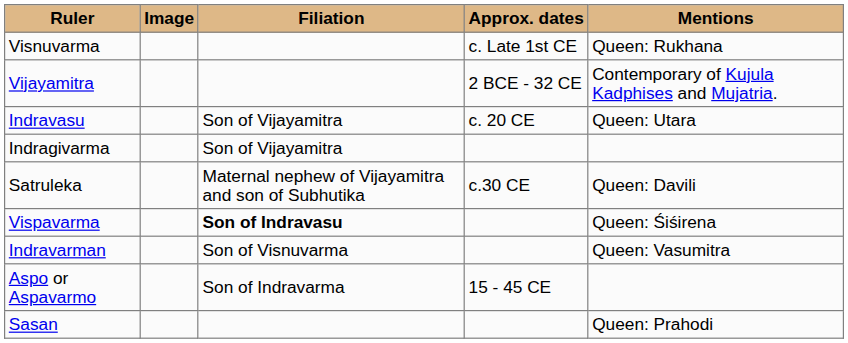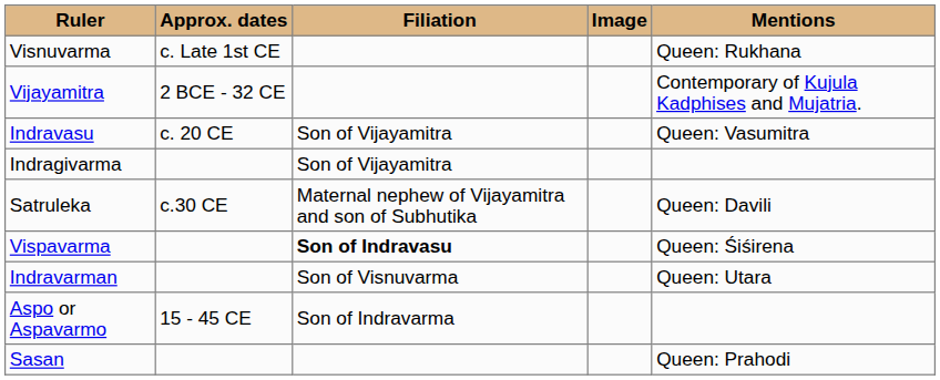 <table class="nowraplinks" cellspacing="0" cellpadding="3" width="700px" rules="all" style="background:#fbfbfb; border-style: solid; border-width: 1px; font-size:90%; empty-cells:show; border-collapse:collapse">
 <tr bgcolor="#DEB887">
 <th>Ruler</th>
+<th>Approx. dates</th>
+<th>Filiation</th>
 <th>Image</th>
-<th>Filiation</th>
-<th>Approx. dates</th>
 <th>Mentions</th>
 </tr>
 <tr>
 <td>Visnuvarma</td>
+<td>c. Late 1st CE</td>
 <td></td>
 <td></td>
-<td>c. Late 1st CE</td>
 <td>Queen: Rukhana</td>
 </tr>
 <tr>
 <td><a href='#'>Vijayamitra</a></td>
+<td>2 BCE - 32 CE</td>
 <td></td>
 <td></td>
-<td>2 BCE - 32 CE</td>
 <td>Contemporary of <a href='#'>Kujula Kadphises</a> and <a href='#'>Mujatria</a>.</td>
 </tr>
 <tr>
 <td><a href='#'>Indravasu</a></td>
+<td>c. 20 CE</td>
+<td>Son of Vijayamitra</td>
 <td></td>
-<td>Son of Vijayamitra</td>
-<td>c. 20 CE</td>
-<td>Queen: Utara</td>
+<td>Queen: Vasumitra</td>
 </tr>
 <tr>
 <td>Indragivarma</td>
 <td></td>
 <td>Son of Vijayamitra</td>
 <td></td>
 <td></td>
 </tr>
 <tr>
 <td>Satruleka</td>
+<td>c.30 CE</td>
+<td>Maternal nephew of Vijayamitra and son of Subhutika</td>
 <td></td>
-<td>Maternal nephew of Vijayamitra and son of Subhutika</td>
-<td>c.30 CE</td>
 <td>Queen: Davili</td>
 </tr>
 <tr>
 <td><a href='#'>Vispavarma</a></td>
 <td></td>
 <td><strong>Son of Indravasu</strong></td>
 <td></td>
 <td>Queen: Śiśirena</td>
 </tr>
 <tr>
 <td><a href='#'>Indravarman</a></td>
 <td></td>
 <td>Son of Visnuvarma</td>
 <td></td>
-<td>Queen: Vasumitra</td>
+<td>Queen: Utara</td>
 </tr>
 <tr>
 <td><a href='#'>Aspo</a> or <a href='#'>Aspavarmo</a></td>
+<td>15 - 45 CE</td>
+<td>Son of Indravarma</td>
 <td></td>
-<td>Son of Indravarma</td>
-<td>15 - 45 CE</td>
 <td></td>
 </tr>
 <tr>
 <td><a href='#'>Sasan</a></td>
 <td></td>
 <td></td>
 <td></td>
 <td>Queen: Prahodi</td>
 </tr>
 </table>
